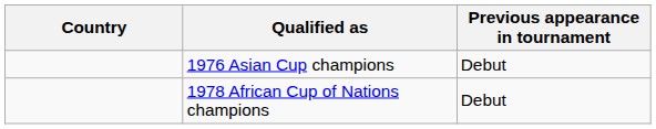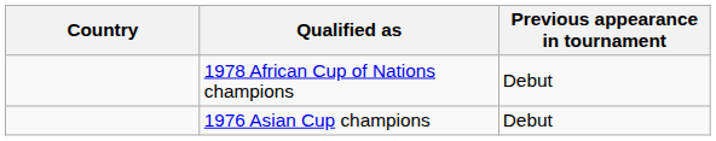 <table class="wikitable sortable" style="text-align:left;">
 <tr>
 <th style="width:160px;">Country</th>
 <th style="width:250px;">Qualified as</th>
 <th>Previous appearance in tournament</th>
 </tr>
 <tr>
 <td></td>
-<td><a href='#'>1976 Asian Cup</a> champions</td>
+<td><a href='#'>1978 African Cup of Nations</a> champions</td>
 <td>Debut</td>
 </tr>
 <tr>
 <td></td>
-<td><a href='#'>1978 African Cup of Nations</a> champions</td>
+<td><a href='#'>1976 Asian Cup</a> champions</td>
 <td>Debut</td>
 </tr>
 </table>
